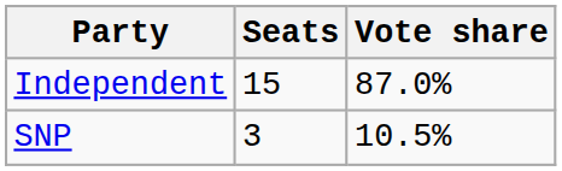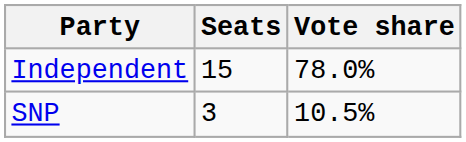 <table class="wikitable">
 <tr>
 <th>Party</th>
 <th>Seats</th>
 <th>Vote share</th>
 </tr>
 <tr>
 <td><a href='#'>Independent</a></td>
 <td>15</td>
-<td>87.0%</td>
+<td>78.0%</td>
 </tr>
 <tr>
 <td><a href='#'>SNP</a></td>
 <td>3</td>
 <td>10.5%</td>
 </tr>
 </table>
